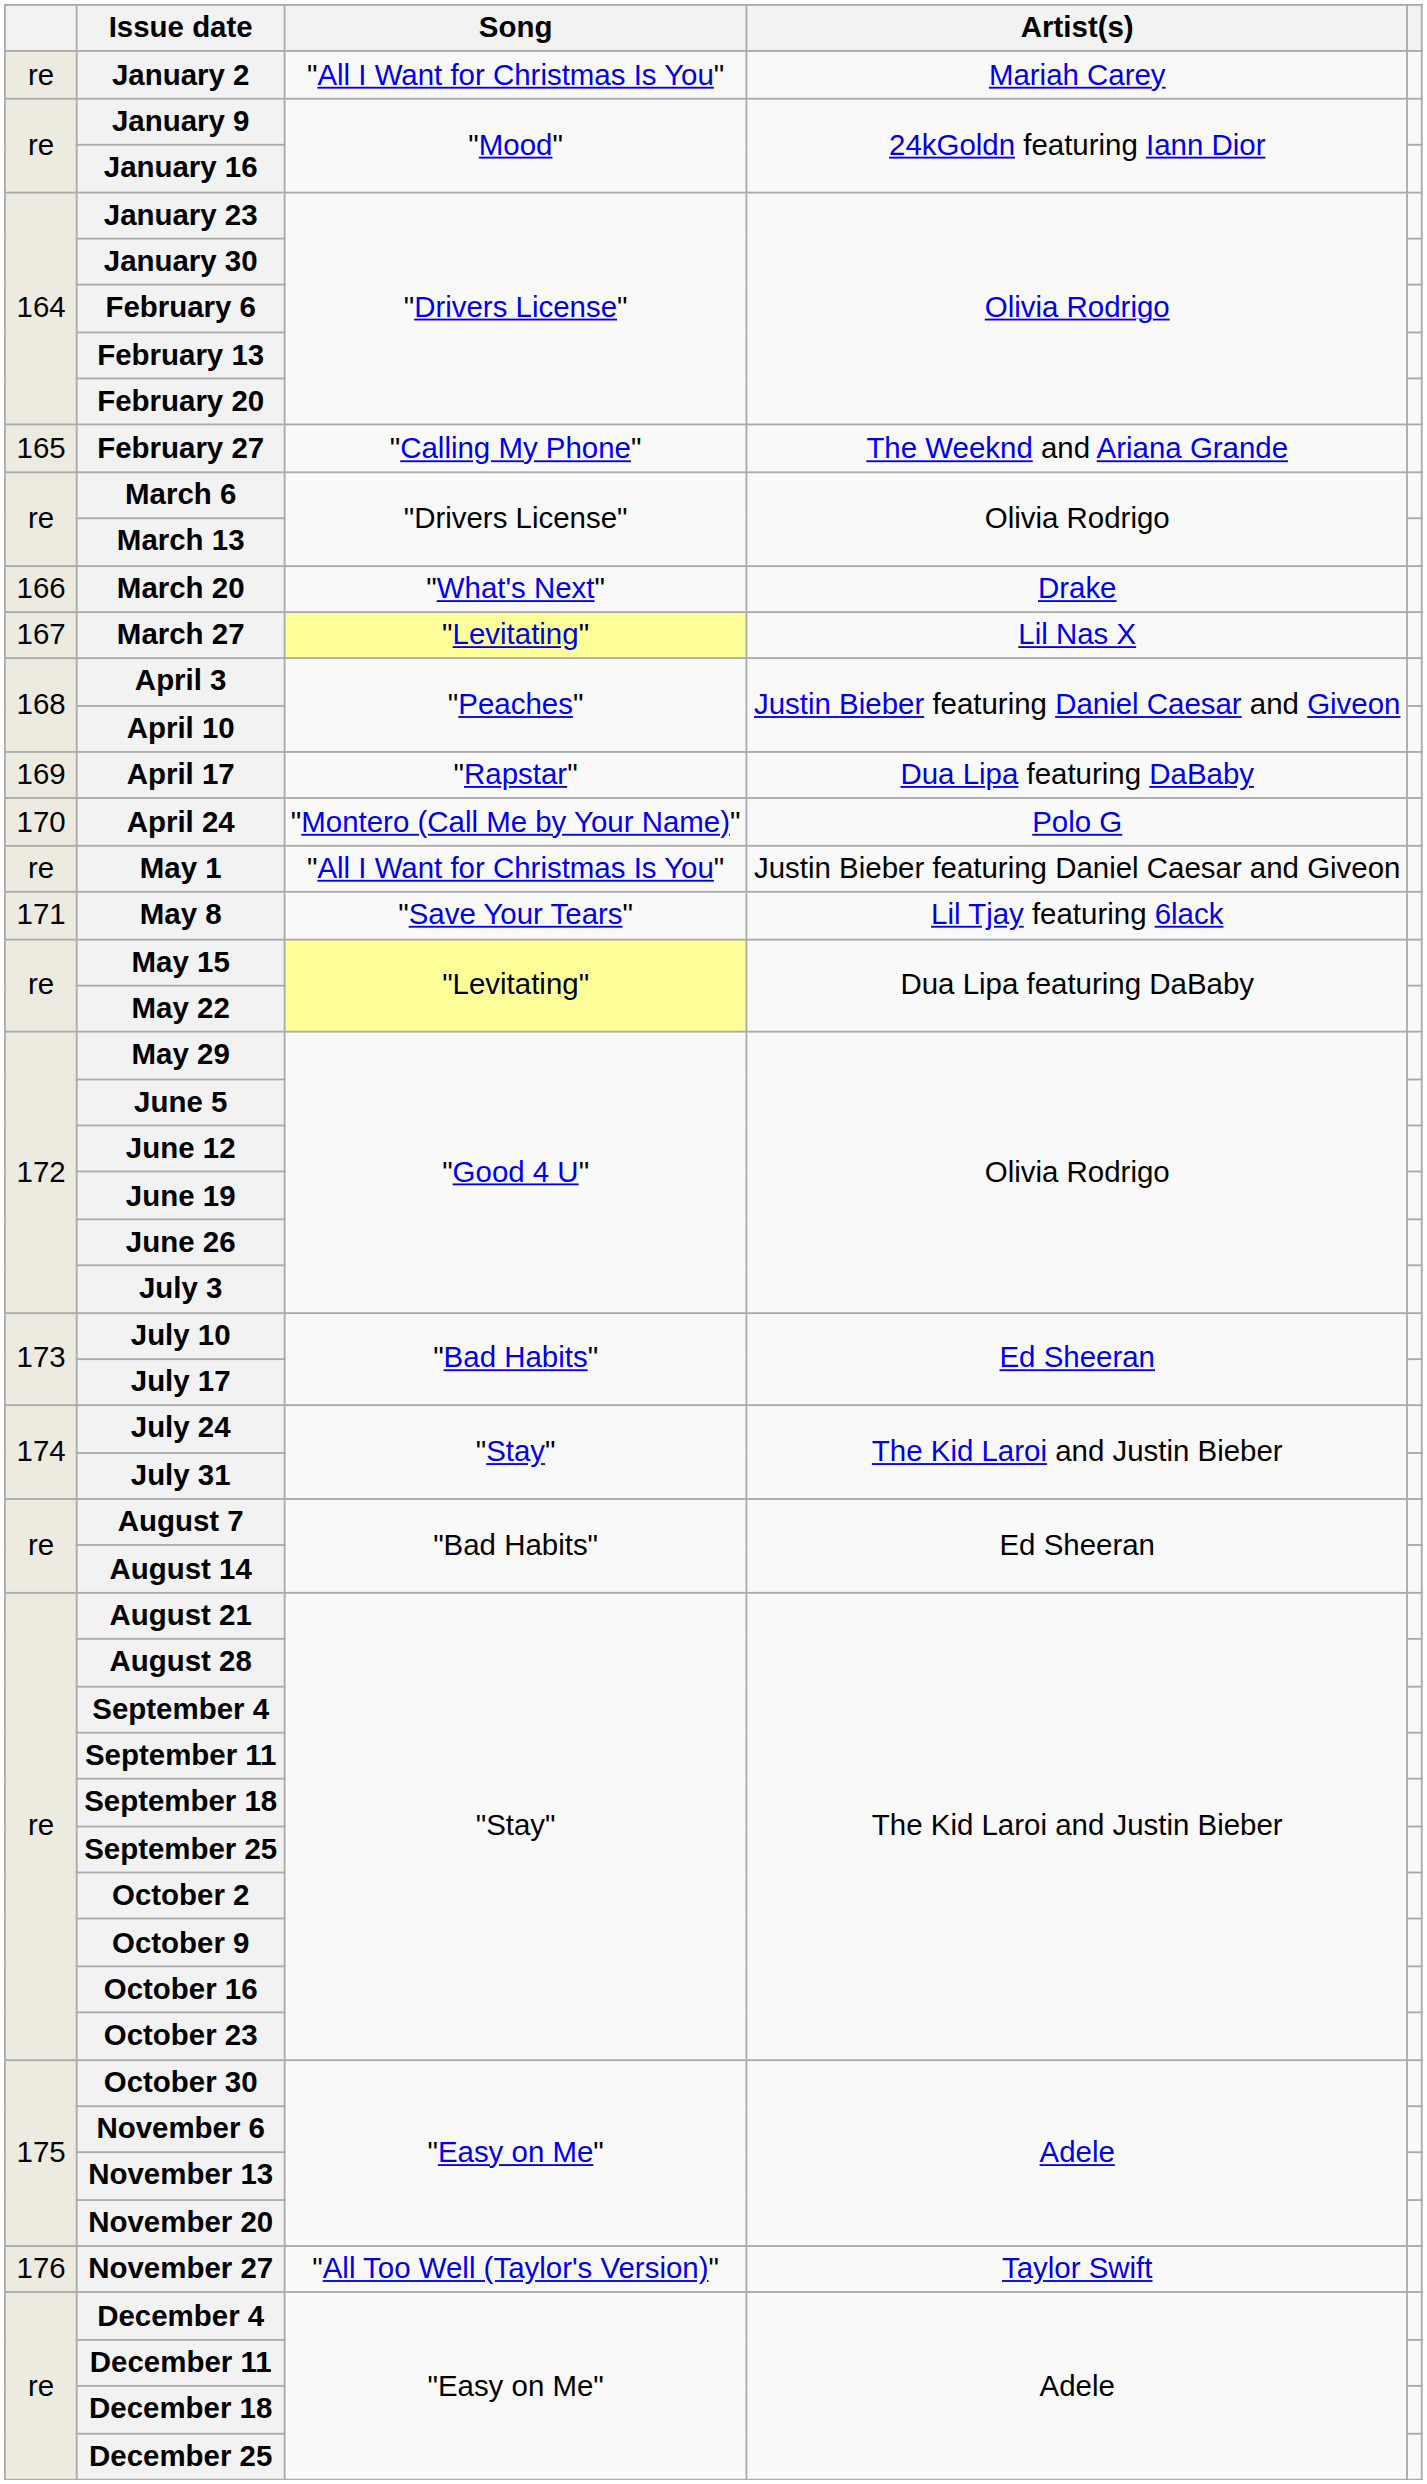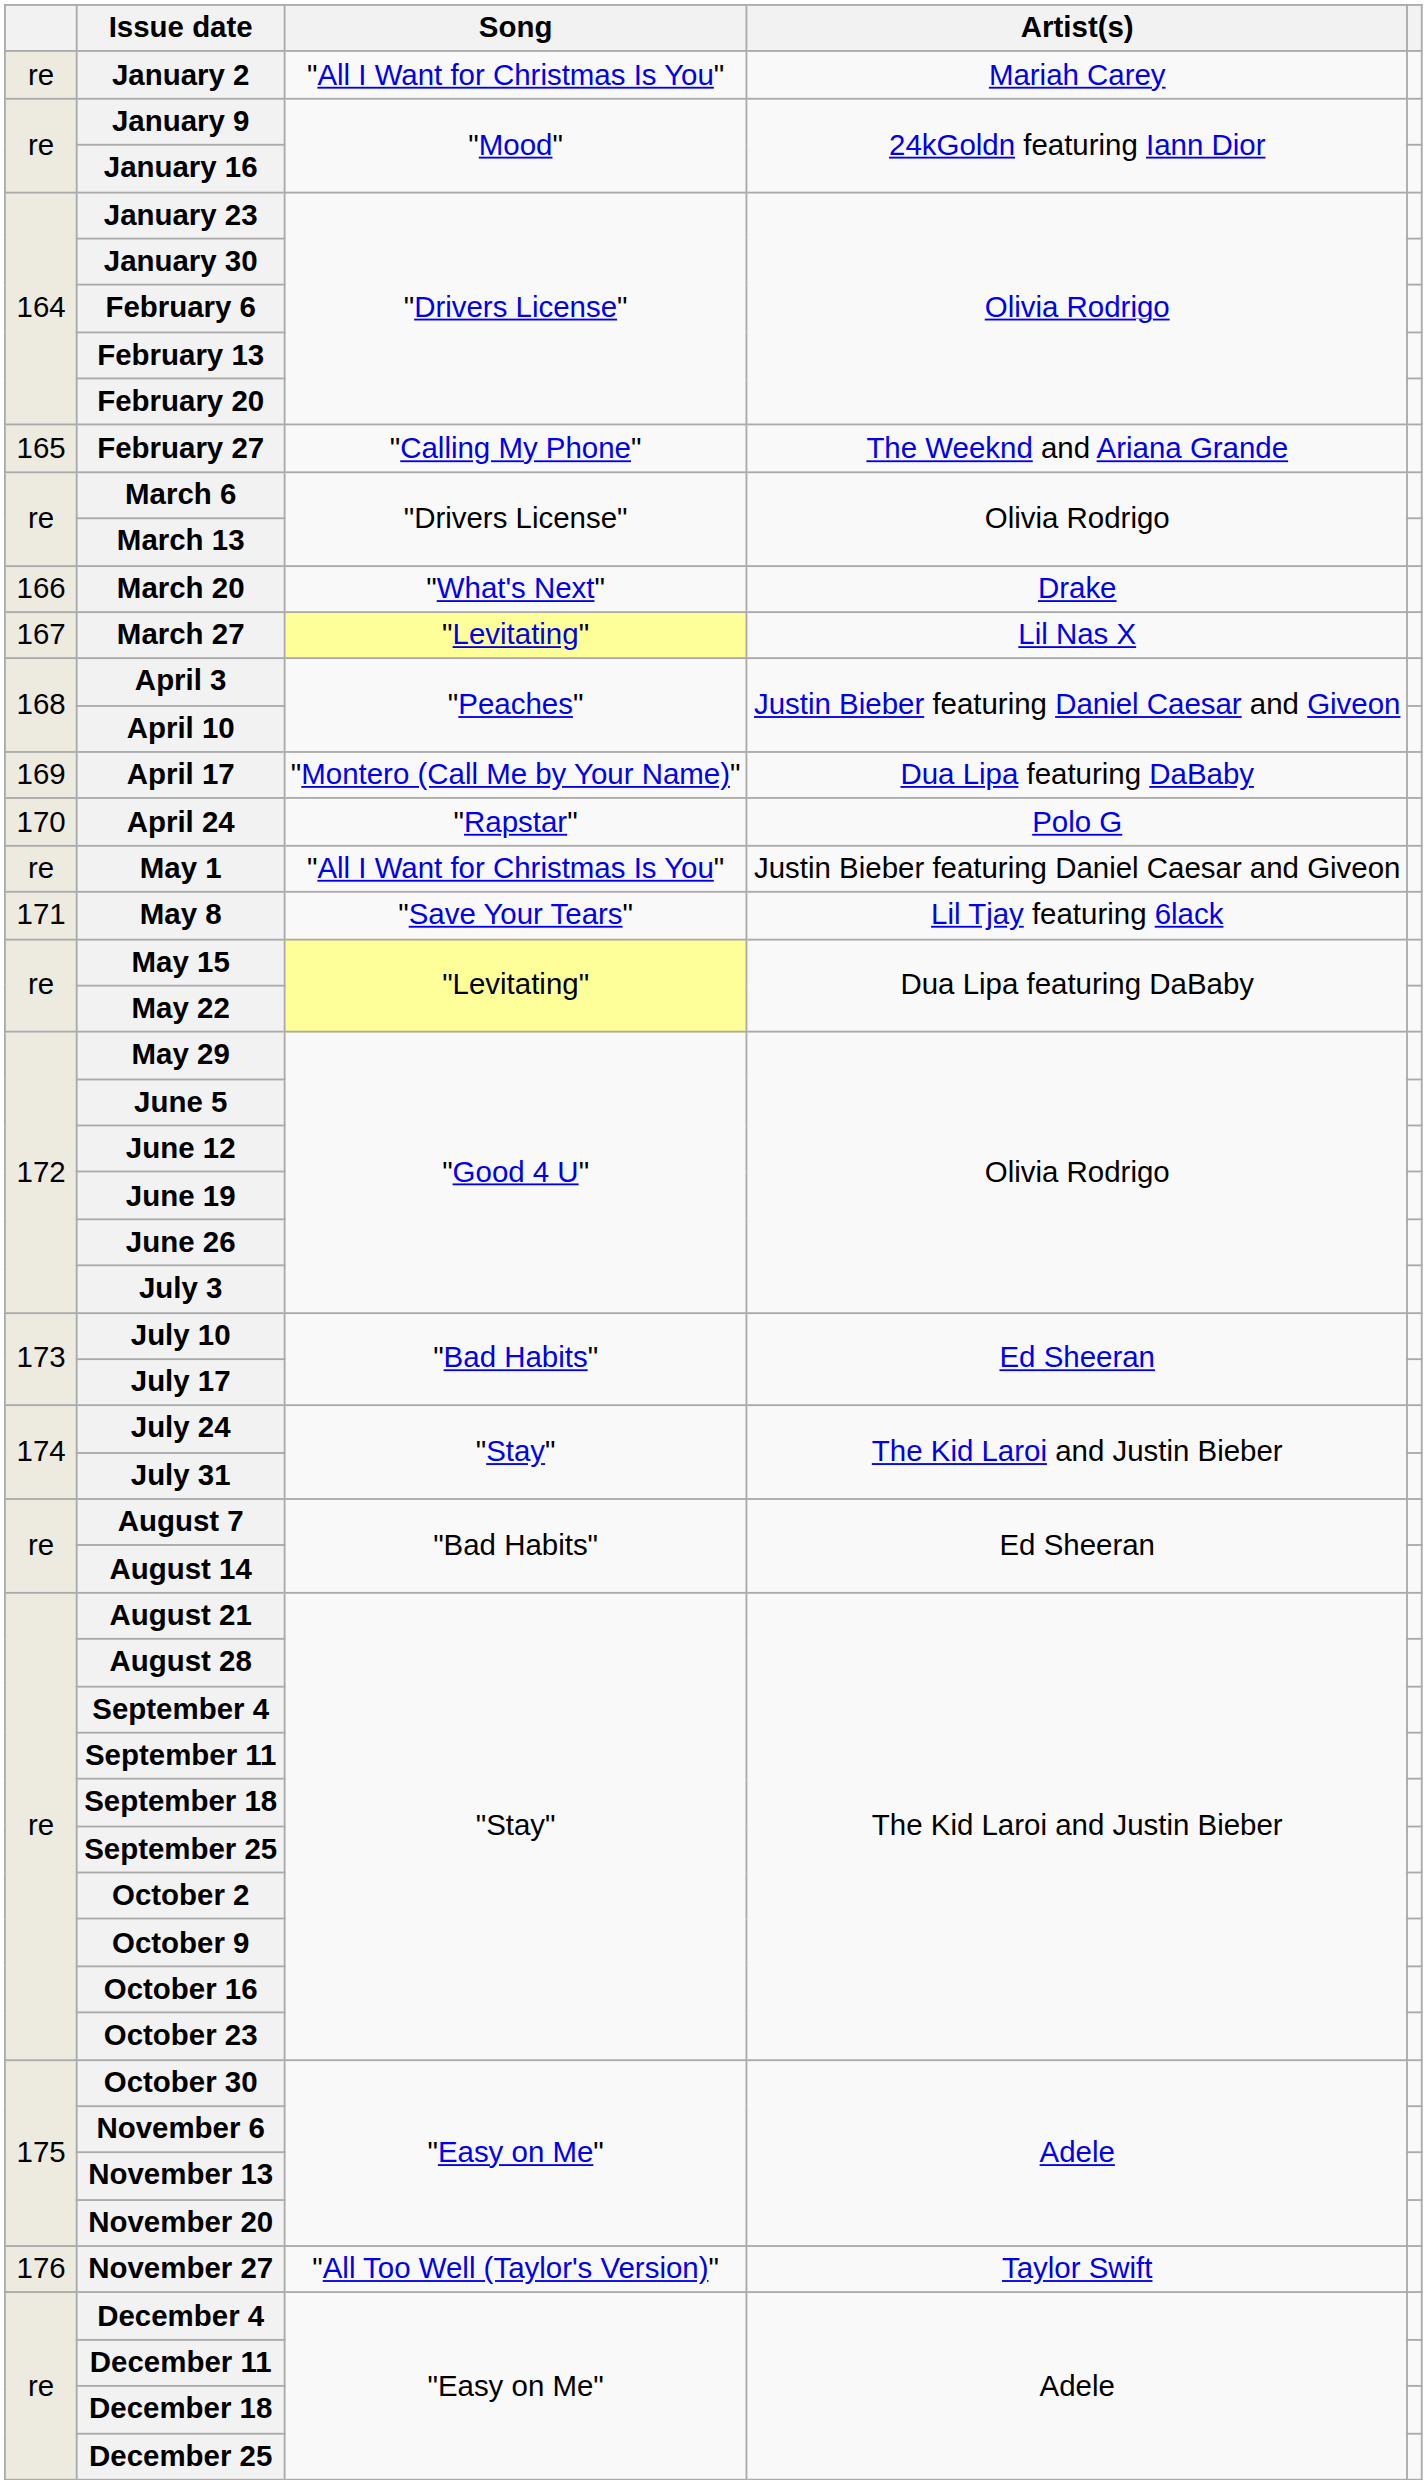 <table class="wikitable plainrowheaders" style="text-align: center;">
 <tr>
 <th scope="col" style="width:2em;"></th>
 <th>Issue date</th>
 <th>Song</th>
 <th>Artist(s)</th>
 <th></th>
 </tr>
 <tr>
 <td style="background-color:#EDEAE0;">re</td>
 <th scope="row">January 2</th>
 <td>"<a href='#'>All I Want for Christmas Is You</a>"</td>
 <td><a href='#'>Mariah Carey</a></td>
 <td></td>
 </tr>
 <tr>
 <td style="background-color:#EDEAE0;" rowspan="2">re</td>
 <th scope="row">January 9</th>
 <td rowspan="2">"<a href='#'>Mood</a>"</td>
 <td rowspan="2"><a href='#'>24kGoldn</a> featuring <a href='#'>Iann Dior</a></td>
 <td></td>
 </tr>
 <tr>
 <th scope="row">January 16</th>
 <td></td>
 </tr>
 <tr>
 <td style="background-color:#EDEAE0;" rowspan="5">164</td>
 <th scope="row">January 23</th>
 <td rowspan="5">"<a href='#'>Drivers License</a>"</td>
 <td rowspan="5"><a href='#'>Olivia Rodrigo</a></td>
 <td></td>
 </tr>
 <tr>
 <th scope="row">January 30</th>
 <td></td>
 </tr>
 <tr>
 <th scope="row">February 6</th>
 <td></td>
 </tr>
 <tr>
 <th scope="row">February 13</th>
 <td></td>
 </tr>
 <tr>
 <th scope="row">February 20</th>
 <td></td>
 </tr>
 <tr>
 <td style="background-color:#EDEAE0;">165</td>
 <th scope="row">February 27</th>
 <td>"<a href='#'>Calling My Phone</a>"</td>
 <td><a href='#'>The Weeknd</a> and <a href='#'>Ariana Grande</a></td>
 <td></td>
 </tr>
 <tr>
 <td style="background-color:#EDEAE0;" rowspan="2">re</td>
 <th scope="row">March 6</th>
 <td rowspan="2">"Drivers License"</td>
 <td rowspan="2">Olivia Rodrigo</td>
 <td></td>
 </tr>
 <tr>
 <th scope="row">March 13</th>
 <td></td>
 </tr>
 <tr>
 <td style="background-color:#EDEAE0;">166</td>
 <th scope="row">March 20</th>
 <td>"<a href='#'>What's Next</a>"</td>
 <td><a href='#'>Drake</a></td>
 <td></td>
 </tr>
 <tr>
 <td style="background-color:#EDEAE0;">167</td>
 <th scope="row">March 27</th>
 <td bgcolor=#FFFF99>"<a href='#'>Levitating</a>" </td>
 <td><a href='#'>Lil Nas X</a></td>
 <td></td>
 </tr>
 <tr>
 <td style="background-color:#EDEAE0;" rowspan="2">168</td>
 <th scope="row">April 3</th>
 <td rowspan="2">"<a href='#'>Peaches</a>"</td>
 <td rowspan="2"><a href='#'>Justin Bieber</a> featuring <a href='#'>Daniel Caesar</a> and <a href='#'>Giveon</a></td>
 <td></td>
 </tr>
 <tr>
 <th scope="row">April 10</th>
 <td></td>
 </tr>
 <tr>
 <td style="background-color:#EDEAE0;">169</td>
 <th scope="row">April 17</th>
-<td>"<a href='#'>Rapstar</a>"</td>
+<td>"<a href='#'>Montero (Call Me by Your Name)</a>"</td>
 <td><a href='#'>Dua Lipa</a> featuring <a href='#'>DaBaby</a></td>
 <td></td>
 </tr>
 <tr>
 <td style="background-color:#EDEAE0;">170</td>
 <th scope="row">April 24</th>
-<td>"<a href='#'>Montero (Call Me by Your Name)</a>"</td>
+<td>"<a href='#'>Rapstar</a>"</td>
 <td><a href='#'>Polo G</a></td>
 <td></td>
 </tr>
 <tr>
 <td style="background-color:#EDEAE0;">re</td>
 <th scope="row">May 1</th>
 <td>"<a href='#'>All I Want for Christmas Is You</a>"</td>
 <td>Justin Bieber  featuring Daniel Caesar and Giveon</td>
 <td></td>
 </tr>
 <tr>
 <td style="background-color:#EDEAE0;">171</td>
 <th scope="row">May 8</th>
 <td>"<a href='#'>Save Your Tears</a>"</td>
 <td><a href='#'>Lil Tjay</a> featuring <a href='#'>6lack</a></td>
 <td></td>
 </tr>
 <tr>
 <td style="background-color:#EDEAE0;" rowspan="2">re</td>
 <th scope="row">May 15</th>
 <td bgcolor=#FFFF99 rowspan="2">"Levitating" </td>
 <td rowspan="2">Dua Lipa featuring DaBaby</td>
 <td></td>
 </tr>
 <tr>
 <th scope="row">May 22</th>
 <td></td>
 </tr>
 <tr>
 <td style="background-color:#EDEAE0;" rowspan="6">172</td>
 <th scope="row">May 29</th>
 <td rowspan="6">"<a href='#'>Good 4 U</a>"</td>
 <td rowspan="6">Olivia Rodrigo</td>
 <td></td>
 </tr>
 <tr>
 <th scope="row">June 5</th>
 <td></td>
 </tr>
 <tr>
 <th scope="row">June 12</th>
 <td></td>
 </tr>
 <tr>
 <th scope="row">June 19</th>
 <td></td>
 </tr>
 <tr>
 <th scope="row">June 26</th>
 <td></td>
 </tr>
 <tr>
 <th scope="row">July 3</th>
 <td></td>
 </tr>
 <tr>
 <td style="background-color:#EDEAE0;" rowspan="2">173</td>
 <th scope="row">July 10</th>
 <td rowspan="2">"<a href='#'>Bad Habits</a>"</td>
 <td rowspan="2"><a href='#'>Ed Sheeran</a></td>
 <td></td>
 </tr>
 <tr>
 <th scope="row">July 17</th>
 <td></td>
 </tr>
 <tr>
 <td style="background-color:#EDEAE0;" rowspan="2">174</td>
 <th scope="row">July 24</th>
 <td rowspan="2">"<a href='#'>Stay</a>"</td>
 <td rowspan="2"><a href='#'>The Kid Laroi</a> and Justin Bieber</td>
 <td></td>
 </tr>
 <tr>
 <th scope="row">July 31</th>
 <td></td>
 </tr>
 <tr>
 <td style="background-color:#EDEAE0;" rowspan="2">re</td>
 <th scope="row">August 7</th>
 <td rowspan="2">"Bad Habits"</td>
 <td rowspan="2">Ed Sheeran</td>
 <td></td>
 </tr>
 <tr>
 <th scope="row">August 14</th>
 <td></td>
 </tr>
 <tr>
 <td style="background-color:#EDEAE0;" rowspan="10">re</td>
 <th scope="row">August 21</th>
 <td rowspan="10">"Stay"</td>
 <td rowspan="10">The Kid Laroi and Justin Bieber</td>
 <td></td>
 </tr>
 <tr>
 <th scope="row">August 28</th>
 <td></td>
 </tr>
 <tr>
 <th scope="row">September 4</th>
 <td></td>
 </tr>
 <tr>
 <th scope="row">September 11</th>
 <td></td>
 </tr>
 <tr>
 <th scope="row">September 18</th>
 <td></td>
 </tr>
 <tr>
 <th scope="row">September 25</th>
 <td></td>
 </tr>
 <tr>
 <th scope="row">October 2</th>
 <td></td>
 </tr>
 <tr>
 <th scope="row">October 9</th>
 <td></td>
 </tr>
 <tr>
 <th scope="row">October 16</th>
 <td></td>
 </tr>
 <tr>
 <th scope="row">October 23</th>
 <td></td>
 </tr>
 <tr>
 <td style="background-color:#EDEAE0;" rowspan="4">175</td>
 <th scope="row">October 30</th>
 <td rowspan="4">"<a href='#'>Easy on Me</a>"</td>
 <td rowspan="4"><a href='#'>Adele</a></td>
 <td></td>
 </tr>
 <tr>
 <th scope="row">November 6</th>
 <td></td>
 </tr>
 <tr>
 <th scope="row">November 13</th>
 <td></td>
 </tr>
 <tr>
 <th scope="row">November 20</th>
 <td></td>
 </tr>
 <tr>
 <td style="background-color:#EDEAE0;">176</td>
 <th scope="row">November 27</th>
 <td>"<a href='#'>All Too Well (Taylor's Version)</a>"</td>
 <td><a href='#'>Taylor Swift</a></td>
 <td></td>
 </tr>
 <tr>
 <td style="background-color:#EDEAE0;" rowspan="4">re</td>
 <th scope="row">December 4</th>
 <td rowspan="4">"Easy on Me"</td>
 <td rowspan="4">Adele</td>
 <td></td>
 </tr>
 <tr>
 <th scope="row">December 11</th>
 <td></td>
 </tr>
 <tr>
 <th scope="row">December 18</th>
 <td></td>
 </tr>
 <tr>
 <th scope="row">December 25</th>
 <td></td>
 </tr>
 </table>
